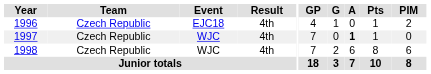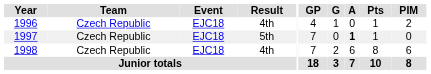 <table border="0" cellpadding="1" cellspacing="0" ID="Table3" style="text-align:center; width:40em">
 <tr ALIGN="center" bgcolor="#e0e0e0">
 <th>Year</th>
 <th>Team</th>
 <th>Event</th>
 <th>Result</th>
 <th rowspan="99" bgcolor="#ffffff"></th>
 <th>GP</th>
 <th>G</th>
 <th>A</th>
 <th>Pts</th>
 <th>PIM</th>
 </tr>
 <tr>
 <td><a href='#'>1996</a></td>
 <td><a href='#'>Czech Republic</a></td>
 <td><a href='#'>EJC18</a></td>
 <td>4th</td>
 <td>4</td>
 <td>1</td>
 <td>0</td>
 <td>1</td>
 <td>2</td>
 </tr>
 <tr bgcolor="#f0f0f0">
 <td><a href='#'>1997</a></td>
 <td>Czech Republic</td>
-<td><a href='#'>WJC</a></td>
-<td>4th</td>
+<td><a href='#'>EJC18</a></td>
+<td>5th</td>
 <td>7</td>
 <td>0</td>
 <td><strong>1</strong></td>
 <td>1</td>
 <td>0</td>
 </tr>
 <tr>
 <td><a href='#'>1998</a></td>
 <td>Czech Republic</td>
-<td>WJC</td>
+<td><a href='#'>EJC18</a></td>
 <td>4th</td>
 <td>7</td>
 <td>2</td>
 <td>6</td>
 <td>8</td>
 <td>6</td>
 </tr>
 <tr bgcolor="#e0e0e0">
 <th colspan="4">Junior totals</th>
 <th>18</th>
 <th>3</th>
 <th>7</th>
 <th>10</th>
 <th>8</th>
 </tr>
 </table>
